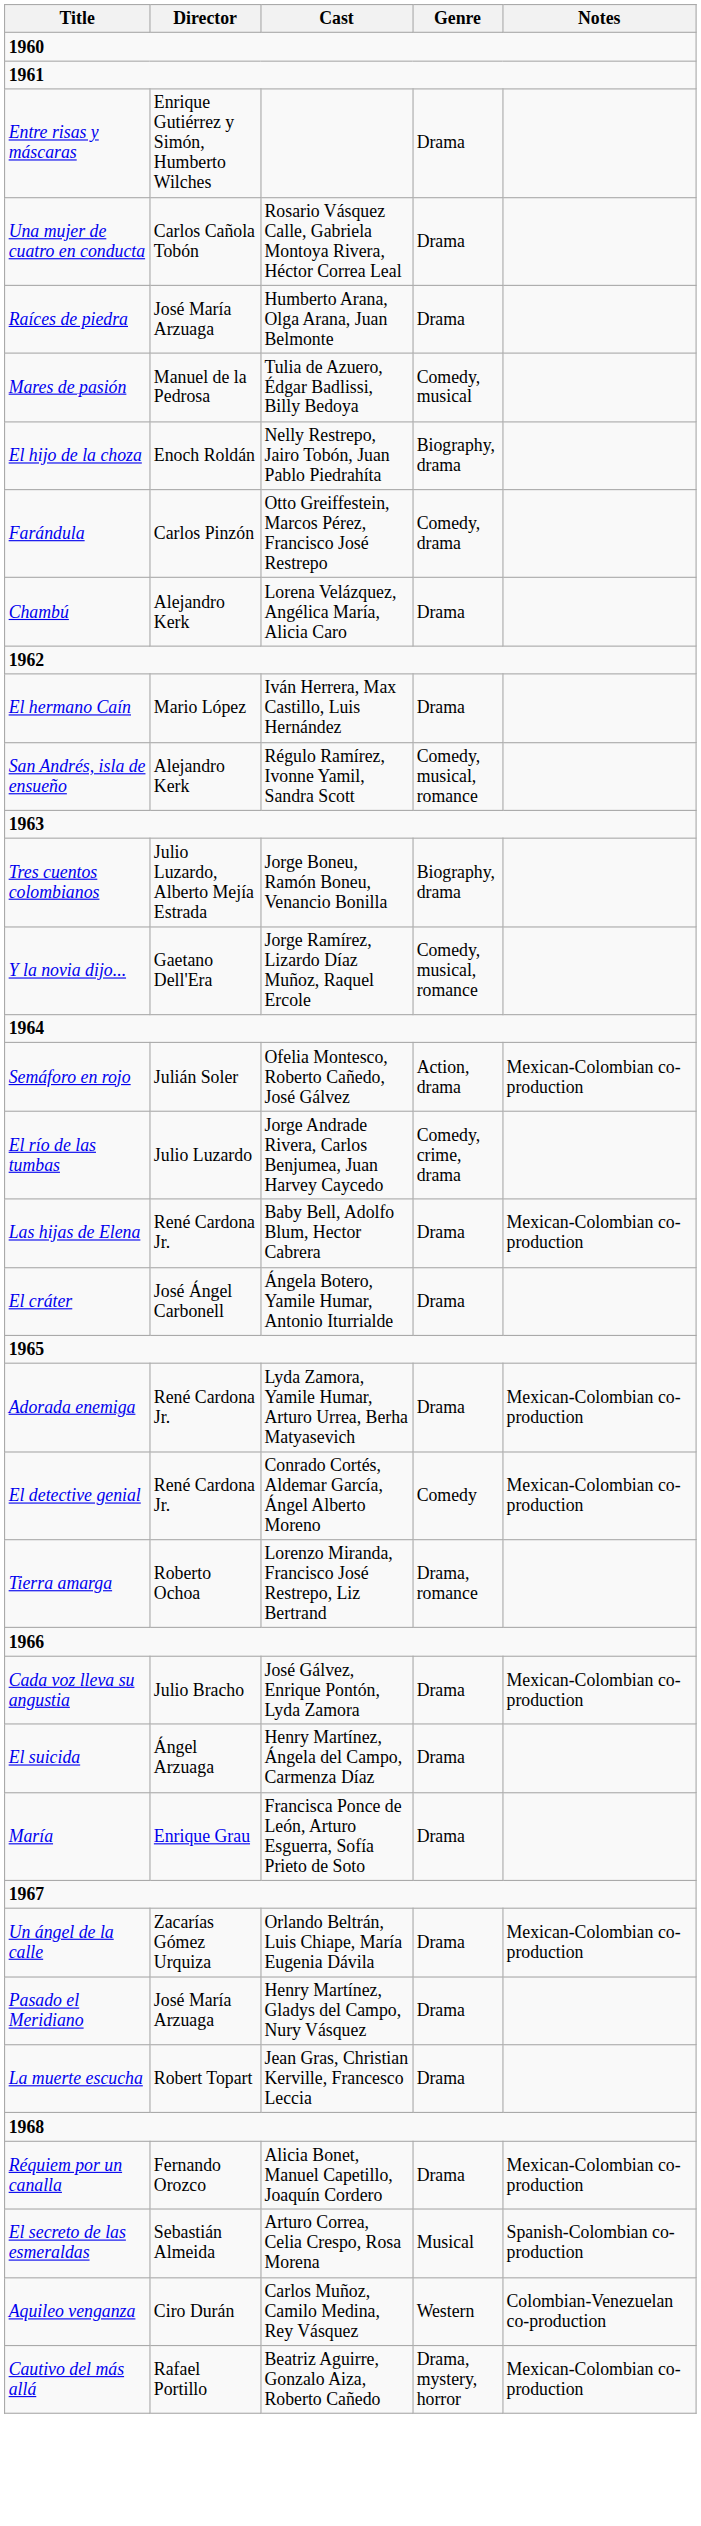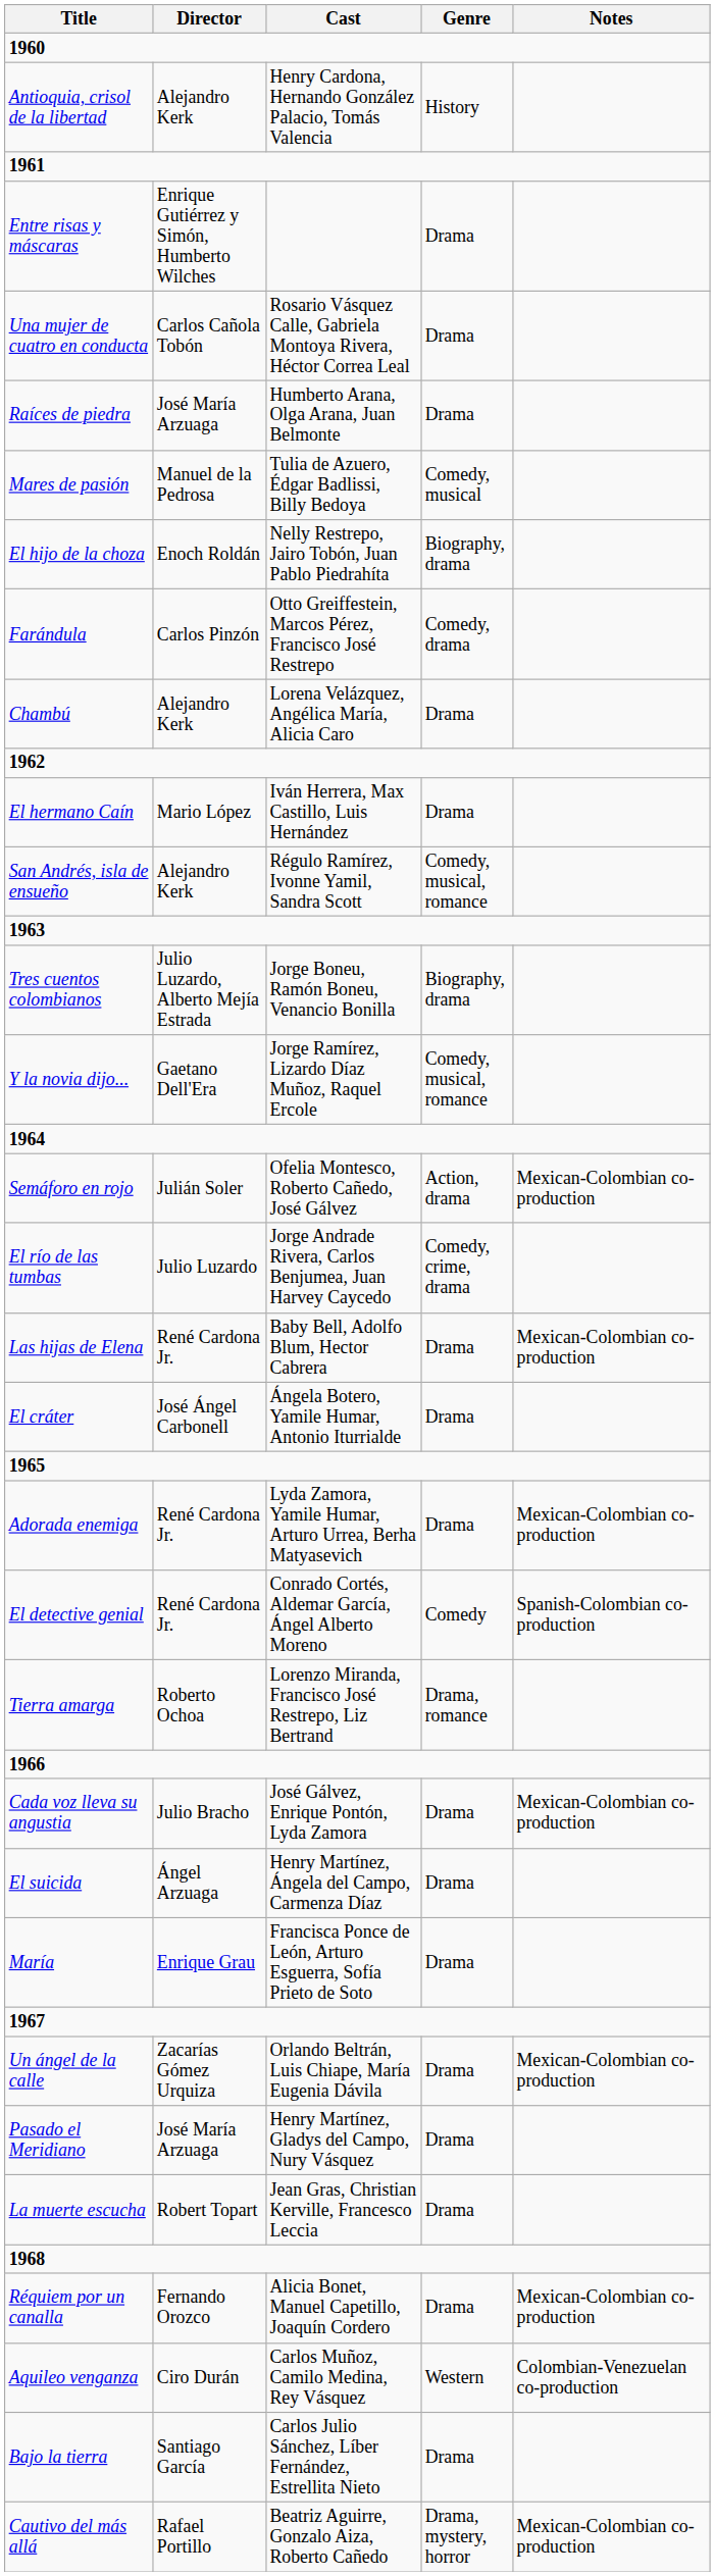 <table class="wikitable" width= "100%">
 <tr>
 <th width=21%>Title</th>
 <th width=16%>Director</th>
 <th width=22%>Cast</th>
 <th width=13%>Genre</th>
 <th width=28%>Notes</th>
 </tr>
 <tr>
 <td colspan="5" ><strong>1960</strong></td>
+</tr>
+<tr>
+<td><em><a href='#'>Antioquia, crisol de la libertad</a></em></td>
+<td>Alejandro Kerk</td>
+<td>Henry Cardona, Hernando González Palacio, Tomás Valencia</td>
+<td>History</td>
+<td></td>
 </tr>
 <tr>
 <td colspan="5" ><strong>1961</strong></td>
 </tr>
 <tr>
 <td><em><a href='#'>Entre risas y máscaras</a></em></td>
 <td>Enrique Gutiérrez y Simón, Humberto Wilches</td>
 <td></td>
 <td>Drama</td>
 <td></td>
 </tr>
 <tr>
 <td><em><a href='#'>Una mujer de cuatro en conducta</a></em></td>
 <td>Carlos Cañola Tobón</td>
 <td>Rosario Vásquez Calle, Gabriela Montoya Rivera, Héctor Correa Leal</td>
 <td>Drama</td>
 <td></td>
 </tr>
 <tr>
 <td><em><a href='#'>Raíces de piedra</a></em></td>
 <td>José María Arzuaga</td>
 <td>Humberto Arana, Olga Arana, Juan Belmonte</td>
 <td>Drama</td>
 <td></td>
 </tr>
 <tr>
 <td><em><a href='#'>Mares de pasión</a></em></td>
 <td>Manuel de la Pedrosa</td>
 <td>Tulia de Azuero, Édgar Badlissi, Billy Bedoya</td>
 <td>Comedy, musical</td>
 <td></td>
 </tr>
 <tr>
 <td><em><a href='#'>El hijo de la choza</a></em></td>
 <td>Enoch Roldán</td>
 <td>Nelly Restrepo, Jairo Tobón, Juan Pablo Piedrahíta</td>
 <td>Biography, drama</td>
 <td></td>
 </tr>
 <tr>
 <td><em><a href='#'>Farándula</a></em></td>
 <td>Carlos Pinzón</td>
 <td>Otto Greiffestein, Marcos Pérez, Francisco José Restrepo</td>
 <td>Comedy, drama</td>
 <td></td>
 </tr>
 <tr>
 <td><em><a href='#'>Chambú</a></em></td>
 <td>Alejandro Kerk</td>
 <td>Lorena Velázquez, Angélica María, Alicia Caro</td>
 <td>Drama</td>
 <td></td>
 </tr>
 <tr>
 <td colspan="5" ><strong>1962</strong></td>
 </tr>
 <tr>
 <td><em><a href='#'>El hermano Caín</a></em></td>
 <td>Mario López</td>
 <td>Iván Herrera, Max Castillo, Luis Hernández</td>
 <td>Drama</td>
 <td></td>
 </tr>
 <tr>
 <td><em><a href='#'>San Andrés, isla de ensueño</a></em></td>
 <td>Alejandro Kerk</td>
 <td>Régulo Ramírez, Ivonne Yamil, Sandra Scott</td>
 <td>Comedy, musical, romance</td>
 <td></td>
 </tr>
 <tr>
 <td colspan="5" ><strong>1963</strong></td>
 </tr>
 <tr>
 <td><em><a href='#'>Tres cuentos colombianos</a></em></td>
 <td>Julio Luzardo, Alberto Mejía Estrada</td>
 <td>Jorge Boneu, Ramón Boneu, Venancio Bonilla</td>
 <td>Biography, drama</td>
 <td></td>
 </tr>
 <tr>
 <td><em><a href='#'>Y la novia dijo...</a></em></td>
 <td>Gaetano Dell'Era</td>
 <td>Jorge Ramírez, Lizardo Díaz Muñoz, Raquel Ercole</td>
 <td>Comedy, musical, romance</td>
 <td></td>
 </tr>
 <tr>
 <td colspan="5" ><strong>1964</strong></td>
 </tr>
 <tr>
 <td><em><a href='#'>Semáforo en rojo</a></em></td>
 <td>Julián Soler</td>
 <td>Ofelia Montesco, Roberto Cañedo, José Gálvez</td>
 <td>Action, drama</td>
 <td>Mexican-Colombian co-production</td>
 </tr>
 <tr>
 <td><em><a href='#'>El río de las tumbas</a></em></td>
 <td>Julio Luzardo</td>
 <td>Jorge Andrade Rivera, Carlos Benjumea, Juan Harvey Caycedo</td>
 <td>Comedy, crime, drama</td>
 <td></td>
 </tr>
 <tr>
 <td><em><a href='#'>Las hijas de Elena</a></em></td>
 <td>René Cardona Jr.</td>
 <td>Baby Bell, Adolfo Blum, Hector Cabrera</td>
 <td>Drama</td>
 <td>Mexican-Colombian co-production</td>
 </tr>
 <tr>
 <td><em><a href='#'>El cráter</a></em></td>
 <td>José Ángel Carbonell</td>
 <td>Ángela Botero, Yamile Humar, Antonio Iturrialde</td>
 <td>Drama</td>
 <td></td>
 </tr>
 <tr>
 <td colspan="5" ><strong>1965</strong></td>
 </tr>
 <tr>
 <td><em><a href='#'>Adorada enemiga</a></em></td>
 <td>René Cardona Jr.</td>
 <td>Lyda Zamora, Yamile Humar, Arturo Urrea, Berha Matyasevich</td>
 <td>Drama</td>
 <td>Mexican-Colombian co-production</td>
 </tr>
 <tr>
 <td><em><a href='#'>El detective genial</a></em></td>
 <td>René Cardona Jr.</td>
 <td>Conrado Cortés, Aldemar García, Ángel Alberto Moreno</td>
 <td>Comedy</td>
-<td>Mexican-Colombian co-production</td>
+<td>Spanish-Colombian co-production</td>
 </tr>
 <tr>
 <td><em><a href='#'>Tierra amarga</a></em></td>
 <td>Roberto Ochoa</td>
 <td>Lorenzo Miranda, Francisco José Restrepo, Liz Bertrand</td>
 <td>Drama, romance</td>
 <td></td>
 </tr>
 <tr>
 <td colspan="5" ><strong>1966</strong></td>
 </tr>
 <tr>
 <td><em><a href='#'>Cada voz lleva su angustia</a></em></td>
 <td>Julio Bracho</td>
 <td>José Gálvez, Enrique Pontón, Lyda Zamora</td>
 <td>Drama</td>
 <td>Mexican-Colombian co-production</td>
 </tr>
 <tr>
 <td><em><a href='#'>El suicida</a></em></td>
 <td>Ángel Arzuaga</td>
 <td>Henry Martínez, Ángela del Campo, Carmenza Díaz</td>
 <td>Drama</td>
 <td></td>
 </tr>
 <tr>
 <td><em><a href='#'>María</a></em></td>
 <td><a href='#'>Enrique Grau</a></td>
 <td>Francisca Ponce de León, Arturo Esguerra, Sofía Prieto de Soto</td>
 <td>Drama</td>
 <td></td>
 </tr>
 <tr>
 <td colspan="5" ><strong>1967</strong></td>
 </tr>
 <tr>
 <td><em><a href='#'>Un ángel de la calle</a></em></td>
 <td>Zacarías Gómez Urquiza</td>
 <td>Orlando Beltrán, Luis Chiape, María Eugenia Dávila</td>
 <td>Drama</td>
 <td>Mexican-Colombian co-production</td>
 </tr>
 <tr>
 <td><em><a href='#'>Pasado el Meridiano</a></em></td>
 <td>José María Arzuaga</td>
 <td>Henry Martínez, Gladys del Campo, Nury Vásquez</td>
 <td>Drama</td>
 <td></td>
 </tr>
 <tr>
 <td><em><a href='#'>La muerte escucha</a></em></td>
 <td>Robert Topart</td>
 <td>Jean Gras, Christian Kerville, Francesco Leccia</td>
 <td>Drama</td>
 <td></td>
 </tr>
 <tr>
 <td colspan="5" ><strong>1968</strong></td>
 </tr>
 <tr>
 <td><em><a href='#'>Réquiem por un canalla</a></em></td>
 <td>Fernando Orozco</td>
 <td>Alicia Bonet, Manuel Capetillo, Joaquín Cordero</td>
 <td>Drama</td>
 <td>Mexican-Colombian co-production</td>
 </tr>
 <tr>
-<td><em><a href='#'>El secreto de las esmeraldas</a></em></td>
-<td>Sebastián Almeida</td>
-<td>Arturo Correa, Celia Crespo, Rosa Morena</td>
-<td>Musical</td>
-<td>Spanish-Colombian co-production</td>
-</tr>
-<tr>
 <td><em><a href='#'>Aquileo venganza</a></em></td>
 <td>Ciro Durán</td>
 <td>Carlos Muñoz, Camilo Medina, Rey Vásquez</td>
 <td>Western</td>
 <td>Colombian-Venezuelan co-production</td>
+</tr>
+<tr>
+<td><em><a href='#'>Bajo la tierra</a></em></td>
+<td>Santiago García</td>
+<td>Carlos Julio Sánchez, Líber Fernández, Estrellita Nieto</td>
+<td>Drama</td>
+<td></td>
 </tr>
 <tr>
 <td><em><a href='#'>Cautivo del más allá</a></em></td>
 <td>Rafael Portillo</td>
 <td>Beatriz Aguirre, Gonzalo Aiza, Roberto Cañedo</td>
 <td>Drama, mystery, horror</td>
 <td>Mexican-Colombian co-production</td>
 </tr>
 </table>
